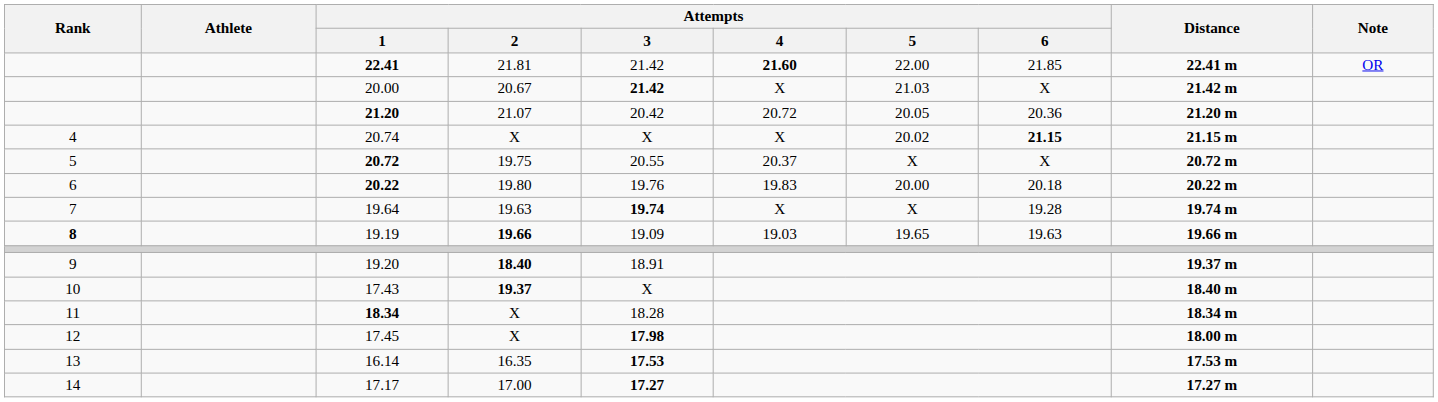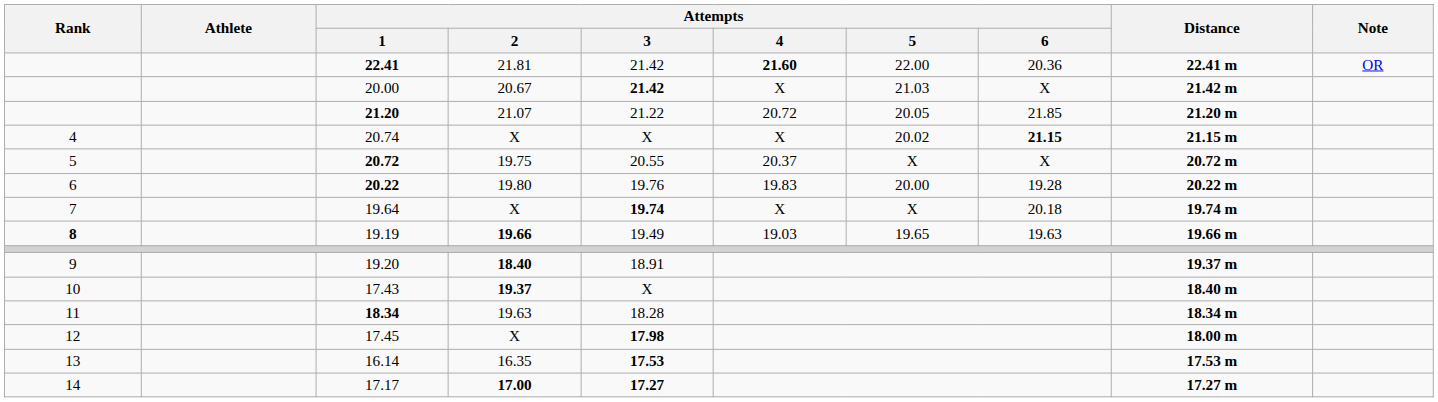 <table class="wikitable" style=" text-align:center;" width="95%">
 <tr>
 <th rowspan="2">Rank</th>
 <th rowspan="2">Athlete</th>
 <th colspan="6">Attempts</th>
 <th rowspan="2">Distance</th>
 <th rowspan="2">Note</th>
 </tr>
 <tr>
 <th>1</th>
 <th>2</th>
 <th>3</th>
 <th>4</th>
 <th>5</th>
 <th>6</th>
 </tr>
 <tr>
 <td></td>
 <td align=left></td>
 <td><strong>22.41</strong></td>
 <td>21.81</td>
 <td>21.42</td>
 <td><strong>21.60</strong></td>
 <td>22.00</td>
-<td>21.85</td>
+<td>20.36</td>
 <td><strong>22.41 m </strong></td>
 <td><a href='#'>OR</a></td>
 </tr>
 <tr>
 <td></td>
 <td align=left></td>
 <td>20.00</td>
 <td>20.67</td>
 <td><strong>21.42</strong></td>
 <td>X</td>
 <td>21.03</td>
 <td>X</td>
 <td><strong>21.42 m </strong></td>
 <td></td>
 </tr>
 <tr>
 <td></td>
 <td align=left></td>
 <td><strong>21.20</strong></td>
 <td>21.07</td>
-<td>20.42</td>
+<td>21.22</td>
 <td>20.72</td>
 <td>20.05</td>
-<td>20.36</td>
+<td>21.85</td>
 <td><strong>21.20 m </strong></td>
 <td></td>
 </tr>
 <tr>
 <td>4</td>
 <td align=left></td>
 <td>20.74</td>
 <td>X</td>
 <td>X</td>
 <td>X</td>
 <td>20.02</td>
 <td><strong>21.15</strong></td>
 <td><strong>21.15 m </strong></td>
 <td></td>
 </tr>
 <tr>
 <td>5</td>
 <td align=left></td>
 <td><strong>20.72</strong></td>
 <td>19.75</td>
 <td>20.55</td>
 <td>20.37</td>
 <td>X</td>
 <td>X</td>
 <td><strong>20.72 m </strong></td>
 <td></td>
 </tr>
 <tr>
 <td>6</td>
 <td align=left></td>
 <td><strong>20.22</strong></td>
 <td>19.80</td>
 <td>19.76</td>
 <td>19.83</td>
 <td>20.00</td>
-<td>20.18</td>
+<td>19.28</td>
 <td><strong>20.22 m </strong></td>
 <td></td>
 </tr>
 <tr>
 <td>7</td>
 <td align=left></td>
 <td>19.64</td>
-<td>19.63</td>
+<td>X</td>
 <td><strong>19.74</strong></td>
 <td>X</td>
 <td>X</td>
-<td>19.28</td>
+<td>20.18</td>
 <td><strong>19.74 m </strong></td>
 <td></td>
 </tr>
 <tr>
 <td><strong>8</strong></td>
 <td align=left></td>
 <td>19.19</td>
 <td><strong>19.66</strong></td>
-<td>19.09</td>
+<td>19.49</td>
 <td>19.03</td>
 <td>19.65</td>
 <td>19.63</td>
 <td><strong>19.66 m </strong></td>
 <td></td>
 </tr>
 <tr>
 <td colspan=10 bgcolor=lightgray></td>
 </tr>
 <tr>
 <td>9</td>
 <td align=left></td>
 <td>19.20</td>
 <td><strong>18.40</strong></td>
 <td>18.91</td>
 <td colspan=3></td>
 <td><strong>19.37 m </strong></td>
 <td></td>
 </tr>
 <tr>
 <td>10</td>
 <td align=left></td>
 <td>17.43</td>
 <td><strong>19.37</strong></td>
 <td>X</td>
 <td colspan=3></td>
 <td><strong>18.40 m </strong></td>
 <td></td>
 </tr>
 <tr>
 <td>11</td>
 <td align=left></td>
 <td><strong>18.34</strong></td>
-<td>X</td>
+<td>19.63</td>
 <td>18.28</td>
 <td colspan=3></td>
 <td><strong>18.34 m </strong></td>
 <td></td>
 </tr>
 <tr>
 <td>12</td>
 <td align=left></td>
 <td>17.45</td>
 <td>X</td>
 <td><strong>17.98</strong></td>
 <td colspan="3"></td>
 <td><strong>18.00 m </strong></td>
 <td></td>
 </tr>
 <tr>
 <td>13</td>
 <td align=left></td>
 <td>16.14</td>
 <td>16.35</td>
 <td><strong>17.53</strong></td>
 <td colspan="3"></td>
 <td><strong>17.53 m </strong></td>
 <td></td>
 </tr>
 <tr>
 <td>14</td>
 <td align=left></td>
 <td>17.17</td>
-<td>17.00</td>
+<td><strong>17.00</strong></td>
 <td><strong>17.27</strong></td>
 <td colspan="3"></td>
 <td><strong>17.27 m </strong></td>
 <td></td>
 </tr>
 </table>
